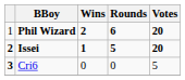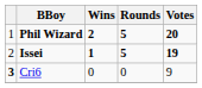 <table class="wikitable">
 <tr>
 <th></th>
 <th>BBoy</th>
 <th>Wins</th>
 <th>Rounds</th>
 <th>Votes</th>
 </tr>
 <tr>
 <td>1</td>
 <td> <strong>Phil Wizard</strong></td>
 <td><strong>2</strong></td>
-<td><strong>6</strong></td>
+<td><strong>5</strong></td>
 <td><strong>20</strong></td>
 </tr>
 <tr>
-<td><strong>2</strong></td>
+<td>2</td>
 <td> <strong>Issei</strong></td>
 <td><strong>1</strong></td>
 <td><strong>5</strong></td>
-<td><strong>20</strong></td>
+<td><strong>19</strong></td>
 </tr>
 <tr>
 <td><strong>3</strong></td>
 <td> <a href='#'>Cri6</a></td>
 <td>0</td>
 <td>0</td>
-<td>5</td>
+<td>9</td>
 </tr>
 <tr>
 </tr>
 </table>
